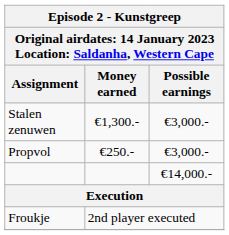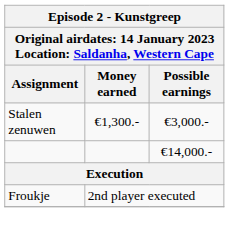 <table class="wikitable" style="font-size: 95%; margin: 10px" align="right" width="40%">
 <tr>
 <th colspan=3>Episode 2 - Kunstgreep</th>
 </tr>
 <tr>
 <th colspan=3>Original airdates: 14 January 2023<br>Location: <a href='#'>Saldanha</a>, <a href='#'>Western Cape</a></th>
 </tr>
 <tr>
 <th>Assignment</th>
 <th>Money earned</th>
 <th>Possible earnings</th>
 </tr>
 <tr>
 <td>Stalen zenuwen</td>
 <td align="center">€1,300.-</td>
 <td align="center">€3,000.-</td>
 </tr>
 <tr>
-<td>Propvol</td>
-<td align="center">€250.-</td>
-<td align="center">€3,000.-</td>
-</tr>
-<tr>
 <td><strong></strong></td>
 <td align="center"><strong></strong></td>
 <td align="center">€14,000.-</td>
 </tr>
 <tr>
 <th colspan=3>Execution</th>
 </tr>
 <tr>
 <td>Froukje</td>
 <td colspan=2>2nd player executed</td>
 </tr>
 <tr>
 </tr>
 </table>
